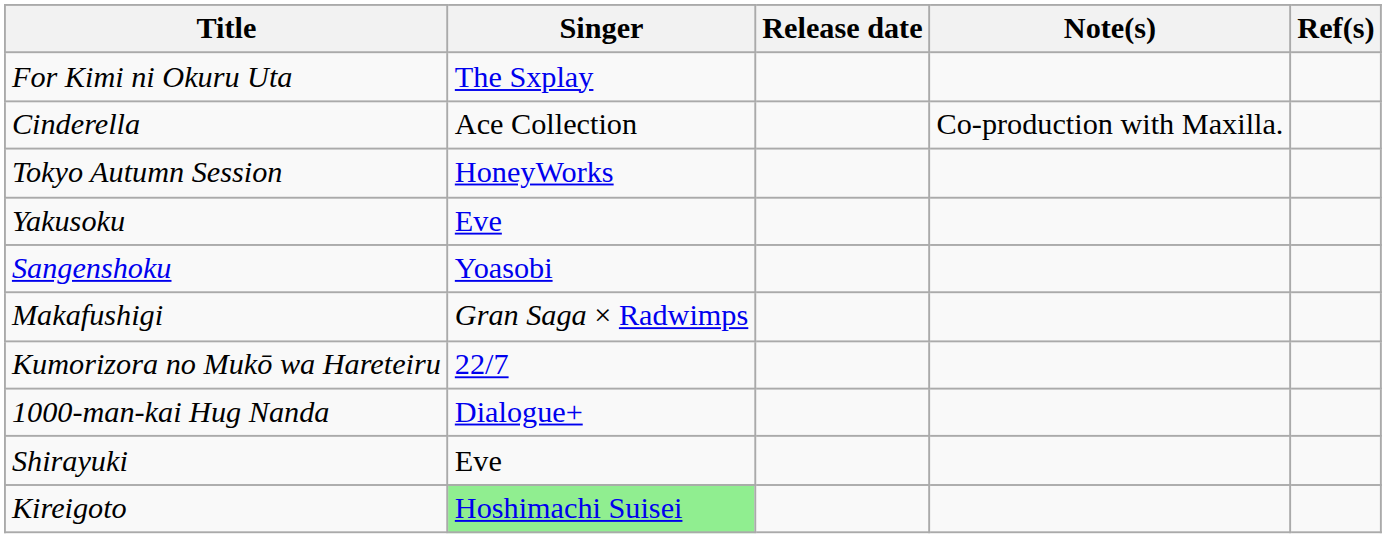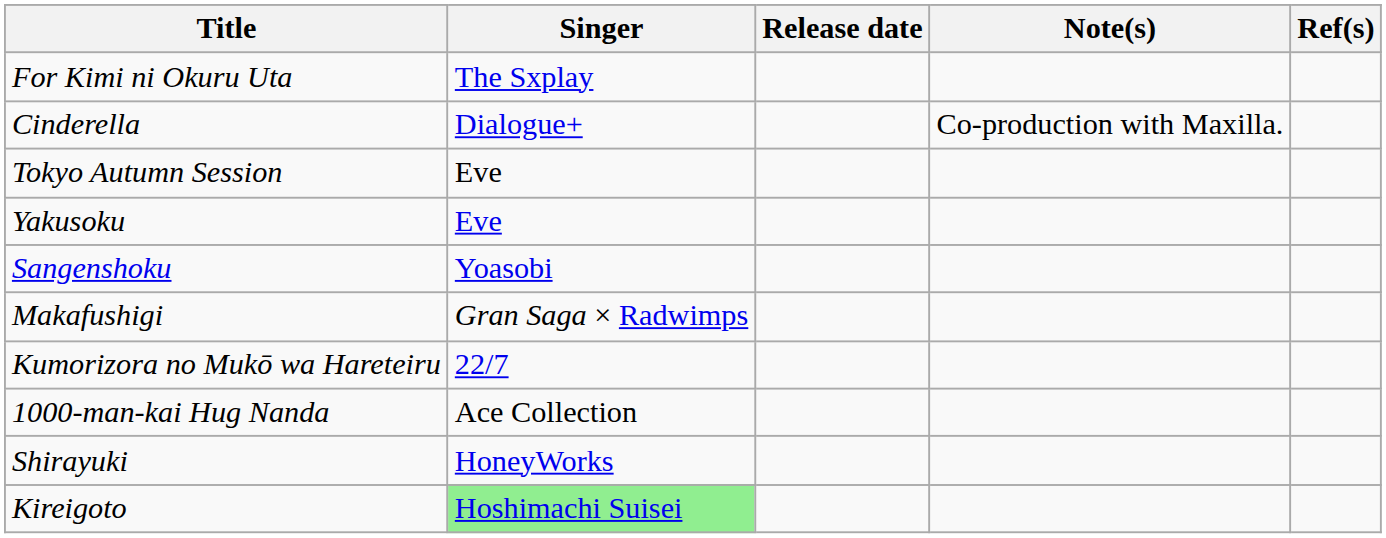 <table class="wikitable sortable">
 <tr>
 <th scope="col">Title</th>
 <th scope="col">Singer</th>
 <th scope="col">Release date</th>
 <th scope="col" class="unsortable">Note(s)</th>
 <th scope="col" class="unsortable">Ref(s)</th>
 </tr>
 <tr>
 <td><em>For Kimi ni Okuru Uta</em></td>
 <td><a href='#'>The Sxplay</a></td>
 <td></td>
 <td></td>
 <td style="text-align:center"></td>
 </tr>
 <tr>
 <td><em>Cinderella</em></td>
-<td>Ace Collection</td>
+<td><a href='#'>Dialogue+</a></td>
 <td></td>
 <td>Co-production with Maxilla.</td>
 <td style="text-align:center"></td>
 </tr>
 <tr>
 <td><em>Tokyo Autumn Session</em></td>
-<td><a href='#'>HoneyWorks</a></td>
+<td>Eve</td>
 <td></td>
 <td></td>
 <td style="text-align:center"></td>
 </tr>
 <tr>
 <td><em>Yakusoku</em></td>
 <td><a href='#'>Eve</a></td>
 <td></td>
 <td></td>
 <td style="text-align:center"></td>
 </tr>
 <tr>
 <td><em><a href='#'>Sangenshoku</a></em></td>
 <td><a href='#'>Yoasobi</a></td>
 <td></td>
 <td></td>
 <td style="text-align:center"></td>
 </tr>
 <tr>
 <td><em>Makafushigi</em></td>
 <td><em>Gran Saga</em> × <a href='#'>Radwimps</a></td>
 <td></td>
 <td></td>
 <td style="text-align:center"></td>
 </tr>
 <tr>
 <td><em>Kumorizora no Mukō wa Hareteiru</em></td>
 <td><a href='#'>22/7</a></td>
 <td></td>
 <td></td>
 <td style="text-align:center"></td>
 </tr>
 <tr>
 <td><em>1000-man-kai Hug Nanda</em></td>
-<td><a href='#'>Dialogue+</a></td>
+<td>Ace Collection</td>
 <td></td>
 <td></td>
 <td style="text-align:center"></td>
 </tr>
 <tr>
 <td><em>Shirayuki</em></td>
-<td>Eve</td>
+<td><a href='#'>HoneyWorks</a></td>
 <td></td>
 <td></td>
 <td style="text-align:center"></td>
 </tr>
 <tr>
 <td><em>Kireigoto</em></td>
 <td style="background: lightgreen;"><a href='#'>Hoshimachi Suisei</a></td>
 <td></td>
 <td></td>
 <td style="text-align:center"></td>
 </tr>
 </table>
